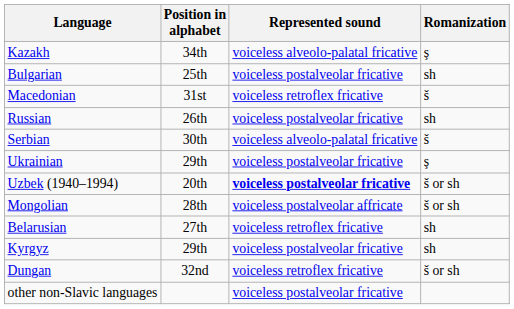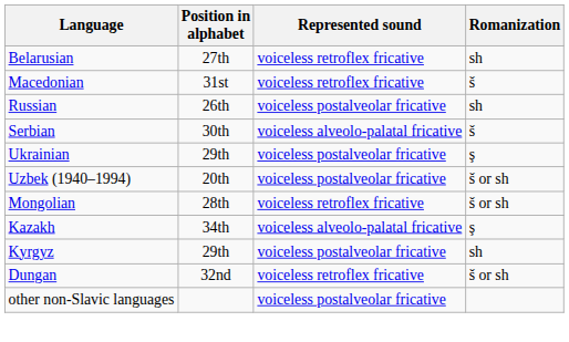 <table class="wikitable">
 <tr>
 <th>Language</th>
 <th>Position in<br>alphabet</th>
 <th>Represented sound</th>
 <th>Romanization</th>
 </tr>
 <tr>
-<td><a href='#'>Kazakh</a></td>
-<td align="center">34th</td>
-<td><a href='#'>voiceless alveolo-palatal fricative</a> </td>
-<td>ş</td>
-</tr>
-<tr>
-<td><a href='#'>Bulgarian</a></td>
-<td align="center">25th</td>
-<td><a href='#'>voiceless postalveolar fricative</a> </td>
+<td><a href='#'>Belarusian</a></td>
+<td align="center">27th</td>
+<td><a href='#'>voiceless retroflex fricative</a> </td>
 <td>sh</td>
 </tr>
 <tr>
 <td><a href='#'>Macedonian</a></td>
 <td align="center">31st</td>
 <td><a href='#'>voiceless retroflex fricative</a> </td>
 <td>š</td>
 </tr>
 <tr>
 <td><a href='#'>Russian</a></td>
 <td align="center">26th</td>
 <td><a href='#'>voiceless postalveolar fricative</a> </td>
 <td>sh</td>
 </tr>
 <tr>
 <td><a href='#'>Serbian</a></td>
 <td align="center">30th</td>
 <td><a href='#'>voiceless alveolo-palatal fricative</a> </td>
 <td>š</td>
 </tr>
 <tr>
 <td><a href='#'>Ukrainian</a></td>
 <td align="center">29th</td>
 <td><a href='#'>voiceless postalveolar fricative</a> </td>
 <td>ş</td>
 </tr>
 <tr>
 <td><a href='#'>Uzbek</a> (1940–1994)</td>
 <td align="center">20th</td>
-<td><strong><a href='#'>voiceless postalveolar fricative</a> </strong></td>
+<td><a href='#'>voiceless postalveolar fricative</a> </td>
 <td>š or sh</td>
 </tr>
 <tr>
 <td><a href='#'>Mongolian</a></td>
 <td align="center">28th</td>
-<td><a href='#'>voiceless postalveolar affricate</a> </td>
+<td><a href='#'>voiceless retroflex fricative</a> </td>
 <td>š or sh</td>
 </tr>
 <tr>
-<td><a href='#'>Belarusian</a></td>
-<td align="center">27th</td>
-<td><a href='#'>voiceless retroflex fricative</a> </td>
-<td>sh</td>
+<td><a href='#'>Kazakh</a></td>
+<td align="center">34th</td>
+<td><a href='#'>voiceless alveolo-palatal fricative</a> </td>
+<td>ş</td>
 </tr>
 <tr>
 <td><a href='#'>Kyrgyz</a></td>
 <td align="center">29th</td>
 <td><a href='#'>voiceless postalveolar fricative</a> </td>
 <td>sh</td>
 </tr>
 <tr>
 <td><a href='#'>Dungan</a></td>
 <td align="center">32nd</td>
 <td><a href='#'>voiceless retroflex fricative</a> </td>
 <td>š or sh</td>
 </tr>
 <tr>
 <td>other non-Slavic languages</td>
 <td></td>
 <td><a href='#'>voiceless postalveolar fricative</a> </td>
 <td></td>
 </tr>
 </table>
